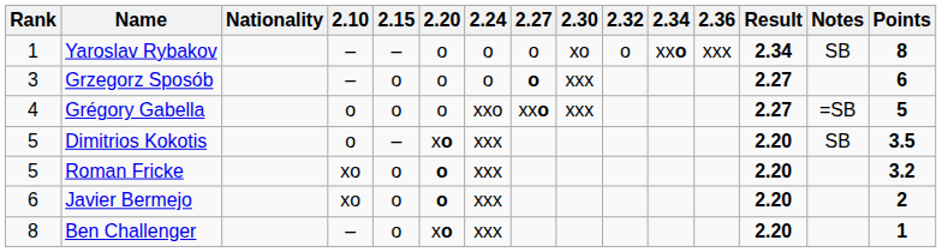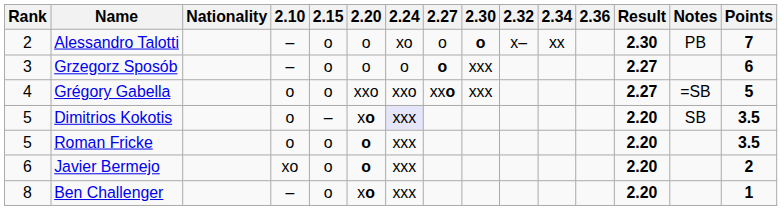 <table class="wikitable sortable" style="text-align:center">
 <tr>
 <th>Rank</th>
 <th>Name</th>
 <th>Nationality</th>
 <th>2.10</th>
 <th>2.15</th>
 <th>2.20</th>
 <th>2.24</th>
 <th>2.27</th>
 <th>2.30</th>
 <th>2.32</th>
 <th>2.34</th>
 <th>2.36</th>
 <th>Result</th>
 <th>Notes</th>
 <th>Points</th>
 </tr>
 <tr>
-<td>1</td>
-<td align=left><a href='#'>Yaroslav Rybakov</a></td>
+<td>2</td>
+<td align=left><a href='#'>Alessandro Talotti</a></td>
 <td align=left></td>
 <td>–</td>
-<td>–</td>
-<td>o</td>
 <td>o</td>
 <td>o</td>
 <td>xo</td>
 <td>o</td>
-<td>xx<strong>o</strong></td>
-<td>xxx</td>
-<td><strong>2.34</strong></td>
-<td>SB</td>
-<td><strong>8</strong></td>
+<td><strong>o</strong></td>
+<td>x–</td>
+<td>xx</td>
+<td></td>
+<td><strong>2.30</strong></td>
+<td>PB</td>
+<td><strong>7</strong></td>
 </tr>
 <tr>
 <td>3</td>
 <td align=left><a href='#'>Grzegorz Sposób</a></td>
 <td align=left></td>
 <td>–</td>
 <td>o</td>
 <td>o</td>
 <td>o</td>
 <td><strong>o</strong></td>
 <td>xxx</td>
 <td></td>
 <td></td>
 <td></td>
 <td><strong>2.27</strong></td>
 <td></td>
 <td><strong>6</strong></td>
 </tr>
 <tr>
 <td>4</td>
 <td align=left><a href='#'>Grégory Gabella</a></td>
 <td align=left></td>
 <td>o</td>
 <td>o</td>
-<td>o</td>
+<td>xxo</td>
 <td>xxo</td>
 <td>xx<strong>o</strong></td>
 <td>xxx</td>
 <td></td>
 <td></td>
 <td></td>
 <td><strong>2.27</strong></td>
 <td>=SB</td>
 <td><strong>5</strong></td>
 </tr>
 <tr>
 <td>5</td>
 <td align=left><a href='#'>Dimitrios Kokotis</a></td>
 <td align=left></td>
 <td>o</td>
 <td>–</td>
 <td>x<strong>o</strong></td>
-<td>xxx</td>
+<td style="background: lavender;">xxx</td>
 <td></td>
 <td></td>
 <td></td>
 <td></td>
 <td></td>
 <td><strong>2.20</strong></td>
 <td>SB</td>
 <td><strong>3.5</strong></td>
 </tr>
 <tr>
 <td>5</td>
 <td align=left><a href='#'>Roman Fricke</a></td>
 <td align=left></td>
-<td>xo</td>
+<td>o</td>
 <td>o</td>
 <td><strong>o</strong></td>
 <td>xxx</td>
 <td></td>
 <td></td>
 <td></td>
 <td></td>
 <td></td>
 <td><strong>2.20</strong></td>
 <td></td>
-<td><strong>3.2</strong></td>
+<td><strong>3.5</strong></td>
 </tr>
 <tr>
 <td>6</td>
 <td align=left><a href='#'>Javier Bermejo</a></td>
 <td align=left></td>
 <td>xo</td>
 <td>o</td>
 <td><strong>o</strong></td>
 <td>xxx</td>
 <td></td>
 <td></td>
 <td></td>
 <td></td>
 <td></td>
 <td><strong>2.20</strong></td>
 <td></td>
 <td><strong>2</strong></td>
 </tr>
 <tr>
 <td>8</td>
 <td align=left><a href='#'>Ben Challenger</a></td>
 <td align=left></td>
 <td>–</td>
 <td>o</td>
 <td>x<strong>o</strong></td>
 <td>xxx</td>
 <td></td>
 <td></td>
 <td></td>
 <td></td>
 <td></td>
 <td><strong>2.20</strong></td>
 <td></td>
 <td><strong>1</strong></td>
 </tr>
 </table>
